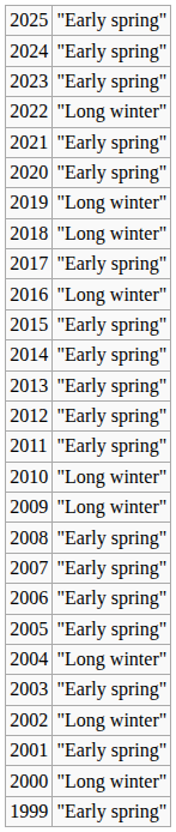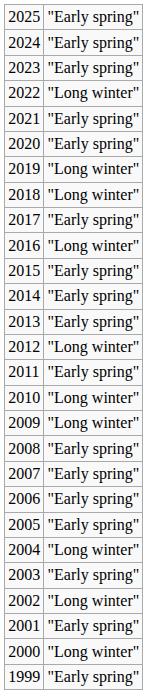 <table class="wikitable">
 <tr>
 <td>2025</td>
 <td>"Early spring"</td>
 </tr>
 <tr>
 <td>2024</td>
 <td>"Early spring"</td>
 </tr>
 <tr>
 <td>2023</td>
 <td>"Early spring"</td>
 </tr>
 <tr>
 <td>2022</td>
 <td>"Long winter"</td>
 </tr>
 <tr>
 <td>2021</td>
 <td>"Early spring"</td>
 </tr>
 <tr>
 <td>2020</td>
 <td>"Early spring"</td>
 </tr>
 <tr>
 <td>2019</td>
 <td>"Long winter"</td>
 </tr>
 <tr>
 <td>2018</td>
 <td>"Long winter"</td>
 </tr>
 <tr>
 <td>2017</td>
 <td>"Early spring"</td>
 </tr>
 <tr>
 <td>2016</td>
 <td>"Long winter"</td>
 </tr>
 <tr>
 <td>2015</td>
 <td>"Early spring"</td>
 </tr>
 <tr>
 <td>2014</td>
 <td>"Early spring"</td>
 </tr>
 <tr>
 <td>2013</td>
 <td>"Early spring"</td>
 </tr>
 <tr>
 <td>2012</td>
-<td>"Early spring"</td>
+<td>"Long winter"</td>
 </tr>
 <tr>
 <td>2011</td>
 <td>"Early spring"</td>
 </tr>
 <tr>
 <td>2010</td>
 <td>"Long winter"</td>
 </tr>
 <tr>
 <td>2009</td>
 <td>"Long winter"</td>
 </tr>
 <tr>
 <td>2008</td>
 <td>"Early spring"</td>
 </tr>
 <tr>
 <td>2007</td>
 <td>"Early spring"</td>
 </tr>
 <tr>
 <td>2006</td>
 <td>"Early spring"</td>
 </tr>
 <tr>
 <td>2005</td>
 <td>"Early spring"</td>
 </tr>
 <tr>
 <td>2004</td>
 <td>"Long winter"</td>
 </tr>
 <tr>
 <td>2003</td>
 <td>"Early spring"</td>
 </tr>
 <tr>
 <td>2002</td>
 <td>"Long winter"</td>
 </tr>
 <tr>
 <td>2001</td>
 <td>"Early spring"</td>
 </tr>
 <tr>
 <td>2000</td>
 <td>"Long winter"</td>
 </tr>
 <tr>
 <td>1999</td>
 <td>"Early spring"</td>
 </tr>
 </table>
